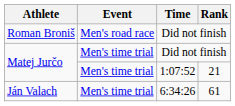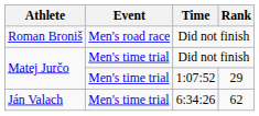 <table class=wikitable style="font-size:90%">
 <tr>
 <th>Athlete</th>
 <th>Event</th>
 <th>Time</th>
 <th>Rank</th>
 </tr>
 <tr align=center>
 <td align=left><a href='#'>Roman Broniš</a></td>
 <td align=left><a href='#'>Men's road race</a></td>
 <td colspan=2>Did not finish</td>
 </tr>
 <tr align=center>
 <td align=left rowspan=2><a href='#'>Matej Jurčo</a></td>
 <td align=left><a href='#'>Men's time trial</a></td>
 <td colspan=2>Did not finish</td>
 </tr>
 <tr align=center>
 <td align=left><a href='#'>Men's time trial</a></td>
 <td>1:07:52</td>
-<td>21</td>
+<td>29</td>
 </tr>
 <tr align=center>
 <td align=left><a href='#'>Ján Valach</a></td>
 <td align=left><a href='#'>Men's time trial</a></td>
 <td>6:34:26</td>
-<td>61</td>
+<td>62</td>
 </tr>
 </table>
